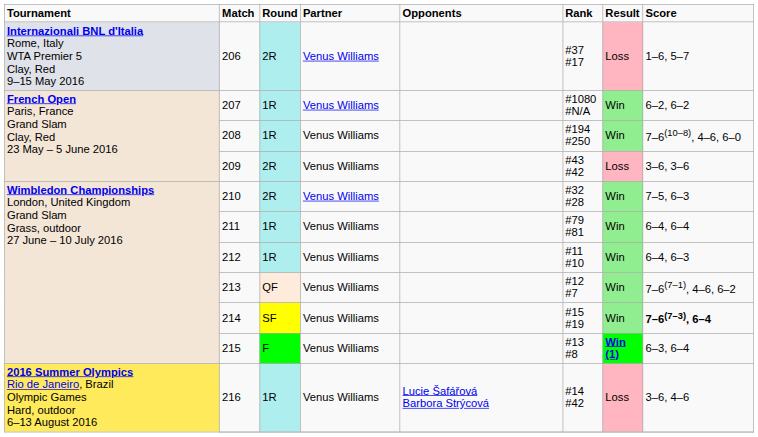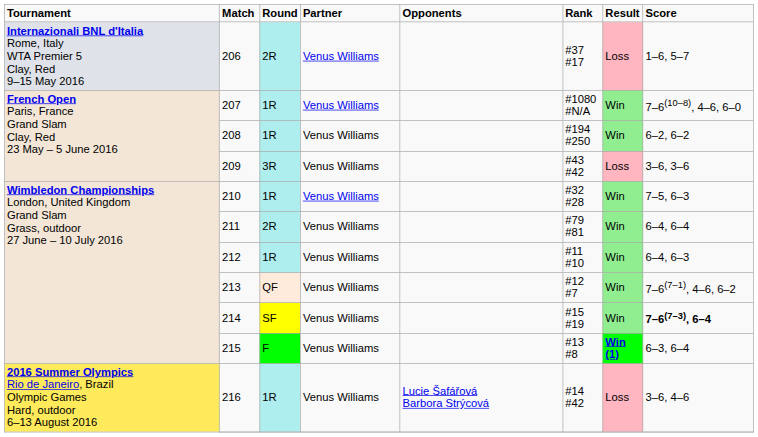 <table class="wikitable">
 <tr style="font-weight:bold">
 <td style="width:300px;">Tournament</td>
 <td style="width:50px;">Match</td>
 <td style="width:50px;">Round</td>
 <td style="width:135px;">Partner</td>
 <td style="width:225px;">Opponents</td>
 <td style="width:50px;">Rank</td>
 <td style="width:50px;">Result</td>
 <td style="width:150px;">Score</td>
 </tr>
 <tr>
 <td style="background:#dfe2e9; text-align:left; vertical-align:top;"><strong><a href='#'>Internazionali BNL d'Italia</a></strong> <br> Rome, Italy <br> WTA Premier 5 <br> Clay, Red <br> 9–15 May 2016</td>
 <td>206</td>
 <td style="background:#afeeee;">2R</td>
 <td> <a href='#'>Venus Williams</a></td>
 <td></td>
 <td>#37<br>#17</td>
 <td bgcolor=lightpink>Loss</td>
 <td>1–6, 5–7</td>
 </tr>
 <tr>
 <td rowspan="3"  style="background:#f3e6d7; text-align:left; vertical-align:top;"><strong><a href='#'>French Open</a></strong><br> Paris, France <br>Grand Slam <br> Clay, Red <br> 23 May – 5 June 2016</td>
 <td>207</td>
 <td style="background:#afeeee;">1R</td>
 <td> <a href='#'>Venus Williams</a></td>
 <td></td>
 <td>#1080<br>#N/A</td>
 <td bgcolor=lightgreen>Win</td>
-<td>6–2, 6–2</td>
+<td>7–6<sup>(10–8)</sup>, 4–6, 6–0</td>
 </tr>
 <tr>
 <td>208</td>
 <td style="background:#afeeee;">1R</td>
 <td> Venus Williams</td>
 <td></td>
 <td>#194<br>#250</td>
 <td bgcolor=lightgreen>Win</td>
-<td>7–6<sup>(10–8)</sup>, 4–6, 6–0</td>
+<td>6–2, 6–2</td>
 </tr>
 <tr>
 <td>209</td>
-<td style="background:#afeeee;">2R</td>
+<td style="background:#afeeee;">3R</td>
 <td> Venus Williams</td>
 <td></td>
 <td>#43<br>#42</td>
 <td bgcolor=lightpink>Loss</td>
 <td>3–6, 3–6</td>
 </tr>
 <tr>
 <td rowspan="6" style="background:#f3e6d7; text-align:left; vertical-align:top;"><strong><a href='#'>Wimbledon Championships</a></strong><br> London, United Kingdom<br>Grand Slam<br>Grass, outdoor<br>27 June – 10 July 2016</td>
 <td>210</td>
-<td style="background:#afeeee;">2R</td>
+<td style="background:#afeeee;">1R</td>
 <td> <a href='#'>Venus Williams</a></td>
 <td></td>
 <td>#32<br>#28</td>
 <td bgcolor=lightgreen>Win</td>
 <td>7–5, 6–3</td>
 </tr>
 <tr>
 <td>211</td>
-<td style="background:#afeeee;">1R</td>
+<td style="background:#afeeee;">2R</td>
 <td> Venus Williams</td>
 <td></td>
 <td>#79<br>#81</td>
 <td bgcolor=lightgreen>Win</td>
 <td>6–4, 6–4</td>
 </tr>
 <tr>
 <td>212</td>
 <td style="background:#afeeee;">1R</td>
 <td> Venus Williams</td>
 <td></td>
 <td>#11<br>#10</td>
 <td bgcolor=lightgreen>Win</td>
 <td>6–4, 6–3</td>
 </tr>
 <tr>
 <td>213</td>
 <td style="background:#ffebdc;">QF</td>
 <td> Venus Williams</td>
 <td></td>
 <td>#12<br>#7</td>
 <td bgcolor=lightgreen>Win</td>
 <td>7–6<sup>(7–1)</sup>, 4–6, 6–2</td>
 </tr>
 <tr>
 <td>214</td>
 <td style="background:yellow">SF</td>
 <td> Venus Williams</td>
 <td></td>
 <td>#15<br>#19</td>
 <td bgcolor=lightgreen>Win</td>
 <td><strong>7–6<sup>(7–3)</sup>, 6–4</strong></td>
 </tr>
 <tr>
 <td>215</td>
 <td style="background:lime;">F</td>
 <td> Venus Williams</td>
 <td></td>
 <td>#13<br>#8</td>
 <td bgcolor=lime><strong><a href='#'>Win (1)</a></strong></td>
 <td>6–3, 6–4</td>
 </tr>
 <tr>
 <td rowspan="3" style="background:#ffea5c; text-align:left; vertical-align:top;"><strong><a href='#'>2016 Summer Olympics</a></strong><br> <a href='#'>Rio de Janeiro</a>, Brazil<br>Olympic Games<br>Hard, outdoor<br>6–13 August 2016</td>
 <td>216</td>
 <td style="background:#afeeee;">1R</td>
 <td> Venus Williams</td>
 <td><a href='#'>Lucie Šafářová</a><br> <a href='#'>Barbora Strýcová</a></td>
 <td>#14<br>#42</td>
 <td bgcolor=lightpink>Loss</td>
 <td>3–6, 4–6</td>
 </tr>
 <tr>
 </tr>
 </table>
